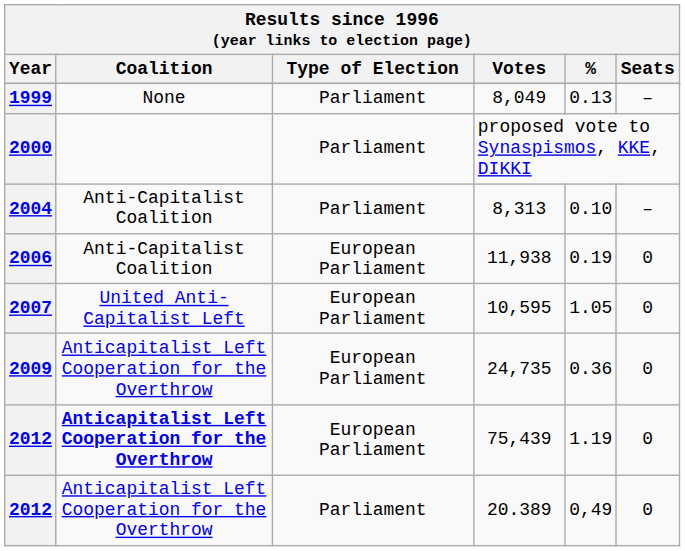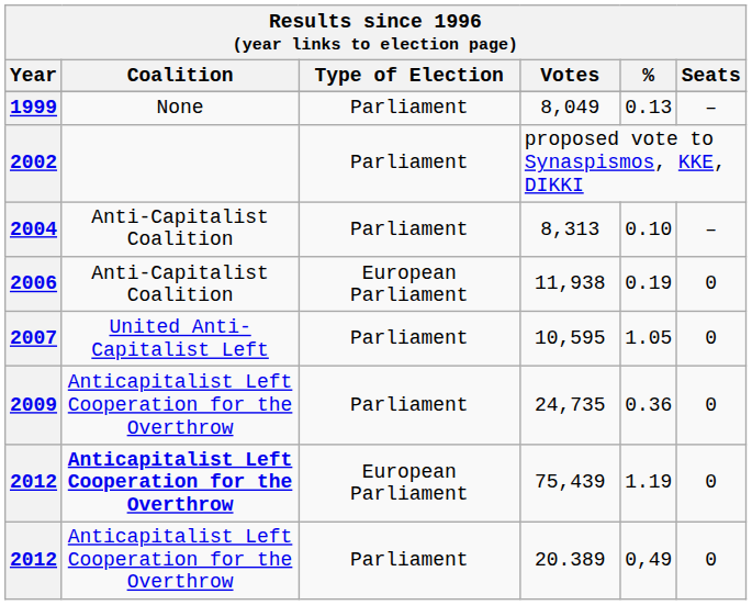 <table class="wikitable">
 <tr>
 <th colspan="9"><strong>Results since 1996<br><small>(year links to election page)</small></strong></th>
 </tr>
 <tr>
 <th style="width: 20px">Year</th>
 <th style="width: 150px">Coalition</th>
 <th style="width:140px">Type of Election</th>
 <th style="width: 60px">Votes</th>
 <th style="width: 20px">%</th>
 <th style="width: 20px">Seats</th>
 </tr>
 <tr>
 </tr>
 <tr>
 <th><a href='#'>1999</a></th>
 <td style="text-align:center">None</td>
 <td style="text-align:center">Parliament</td>
 <td style="text-align:center">8,049</td>
 <td style="text-align:center">0.13</td>
 <td style="text-align:center">–</td>
 </tr>
 <tr>
-<th><a href='#'>2000</a></th>
+<th><a href='#'>2002</a></th>
 <td style="text-align:center"></td>
 <td style="text-align:center">Parliament</td>
 <td colspan="3">proposed vote to <a href='#'>Synaspismos</a>, <a href='#'>KKE</a>, <a href='#'>DIKKI</a></td>
 </tr>
 <tr>
 <th><a href='#'>2004</a></th>
 <td style="text-align:center">Anti-Capitalist Coalition</td>
 <td style="text-align:center">Parliament</td>
 <td style="text-align:center">8,313</td>
 <td style="text-align:center">0.10</td>
 <td style="text-align:center">–</td>
 </tr>
 <tr>
 <th><a href='#'>2006</a></th>
 <td style="text-align:center">Anti-Capitalist Coalition</td>
 <td style="text-align:center">European Parliament</td>
 <td style="text-align:center">11,938</td>
 <td style="text-align:center">0.19</td>
 <td style="text-align:center">0</td>
 </tr>
 <tr>
 <th><a href='#'>2007</a></th>
 <td style="text-align:center"><a href='#'>United Anti-Capitalist Left</a></td>
-<td style="text-align:center">European Parliament</td>
+<td style="text-align:center">Parliament</td>
 <td style="text-align:center">10,595</td>
 <td style="text-align:center">1.05</td>
 <td style="text-align:center">0</td>
 </tr>
 <tr>
 <th><a href='#'>2009</a></th>
 <td style="text-align:center"><a href='#'>Anticapitalist Left Cooperation for the Overthrow</a></td>
-<td style="text-align:center">European Parliament</td>
+<td style="text-align:center">Parliament</td>
 <td style="text-align:center">24,735</td>
 <td style="text-align:center">0.36</td>
 <td style="text-align:center">0</td>
 </tr>
 <tr>
 <th><a href='#'>2012</a></th>
 <td style="text-align:center"><strong><a href='#'>Anticapitalist Left Cooperation for the Overthrow</a></strong></td>
 <td style="text-align:center">European Parliament</td>
 <td style="text-align:center">75,439</td>
 <td style="text-align:center">1.19</td>
 <td style="text-align:center">0</td>
 </tr>
 <tr>
 <th><a href='#'>2012</a></th>
 <td style="text-align:center"><a href='#'>Anticapitalist Left Cooperation for the Overthrow</a></td>
 <td style="text-align:center">Parliament</td>
 <td style="text-align:center">20.389</td>
 <td style="text-align:center">0,49</td>
 <td style="text-align:center">0</td>
 </tr>
 </table>
